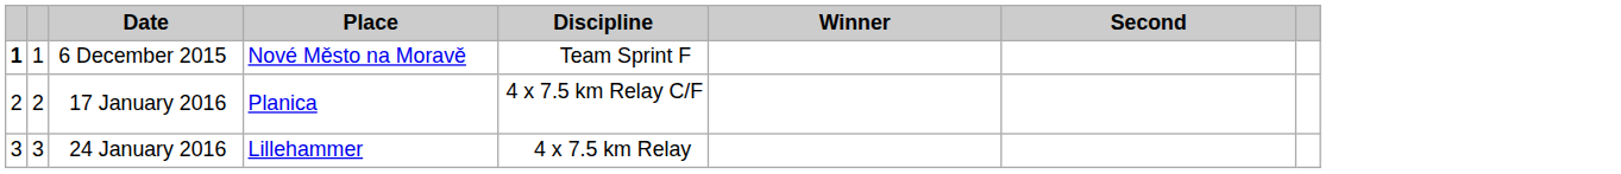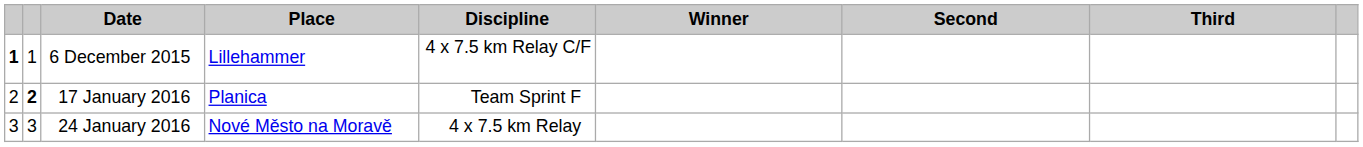 <table class="wikitable plainrowheaders" style="background:#fff; font-size:86%; line-height:16px; border:grey solid 1px; border-collapse:collapse;">
 <tr style="background:#ccc; text-align:center;">
 <th scope="col" style="background:#ccc; width=20 px;"></th>
 <th scope="col" style="background:#ccc; width=30 px;"></th>
 <th scope="col" style="background:#ccc; width:120px;">Date</th>
 <th scope="col" style="background:#ccc; width:160px;">Place</th>
 <th scope="col" style="background:#ccc; width:130px;">Discipline</th>
 <th scope="col" style="background:#ccc; width:185px;">Winner</th>
 <th scope="col" style="background:#ccc; width:185px;">Second</th>
+<th scope="col" style="background:#ccc; width:185px;">Third</th>
 <th scope="col" style="background:#ccc; width:10px;"></th>
 </tr>
 <tr>
 <td align=center><strong>1</strong></td>
 <td align=center>1</td>
 <td align=right>6 December 2015  </td>
-<td> <a href='#'>Nové Město na Moravě</a></td>
-<td align=right>Team Sprint F  </td>
+<td> <a href='#'>Lillehammer</a></td>
+<td align=right>4 x 7.5 km Relay C/F  </td>
+<td></td>
 <td></td>
 <td></td>
 <td></td>
 </tr>
 <tr>
 <td align=center>2</td>
-<td align=center>2</td>
+<td align=center><strong>2</strong></td>
 <td align=right>17 January 2016  </td>
 <td> <a href='#'>Planica</a></td>
-<td align=right>4 x 7.5 km Relay C/F  </td>
+<td align=right>Team Sprint F  </td>
+<td></td>
 <td></td>
 <td></td>
 <td></td>
 </tr>
 <tr>
 <td align=center>3</td>
 <td align=center>3</td>
 <td align=right>24 January 2016  </td>
-<td> <a href='#'>Lillehammer</a></td>
+<td> <a href='#'>Nové Město na Moravě</a></td>
 <td align=right>4 x 7.5 km Relay  </td>
+<td></td>
 <td></td>
 <td></td>
 <td></td>
 </tr>
 </table>
